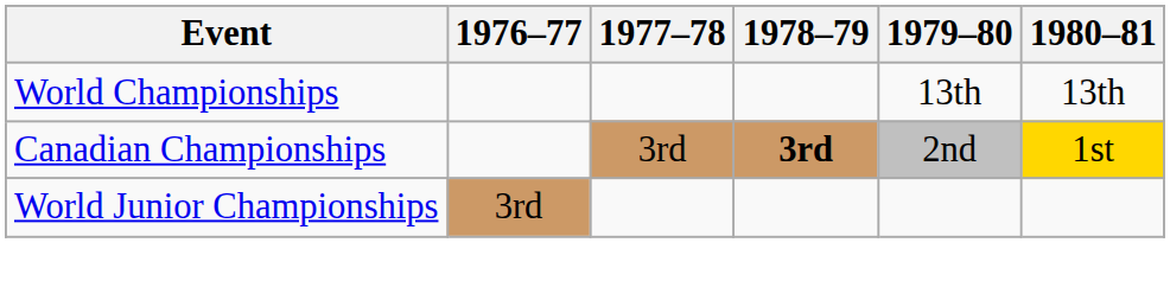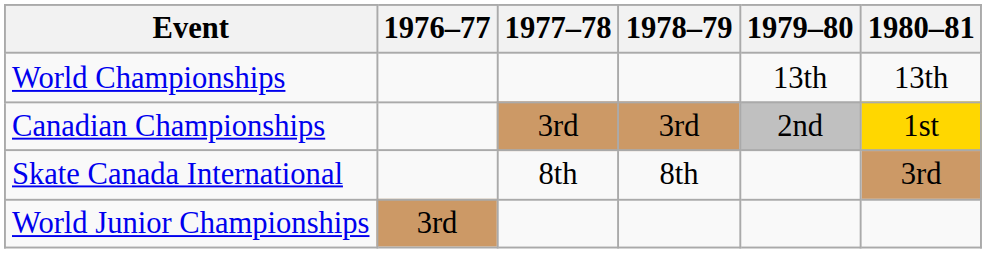 <table class="wikitable">
 <tr>
 <th>Event</th>
 <th>1976–77</th>
 <th>1977–78</th>
 <th>1978–79</th>
 <th>1979–80</th>
 <th>1980–81</th>
 </tr>
 <tr>
 <td><a href='#'>World Championships</a></td>
 <td></td>
 <td></td>
 <td></td>
 <td align="center">13th</td>
 <td align="center">13th</td>
 </tr>
 <tr>
 <td><a href='#'>Canadian Championships</a></td>
 <td></td>
 <td align="center" bgcolor="cc9966">3rd</td>
-<td align="center" bgcolor="cc9966"><strong>3rd</strong></td>
+<td align="center" bgcolor="cc9966">3rd</td>
 <td align="center" bgcolor="silver">2nd</td>
 <td align="center" bgcolor="gold">1st</td>
+</tr>
+<tr>
+<td><a href='#'>Skate Canada International</a></td>
+<td></td>
+<td align="center">8th</td>
+<td align="center">8th</td>
+<td></td>
+<td align="center" bgcolor="cc9966">3rd</td>
 </tr>
 <tr>
 <td><a href='#'>World Junior Championships</a></td>
 <td align="center" bgcolor="cc9966">3rd</td>
 <td></td>
 <td></td>
 <td></td>
 <td></td>
 </tr>
 </table>
